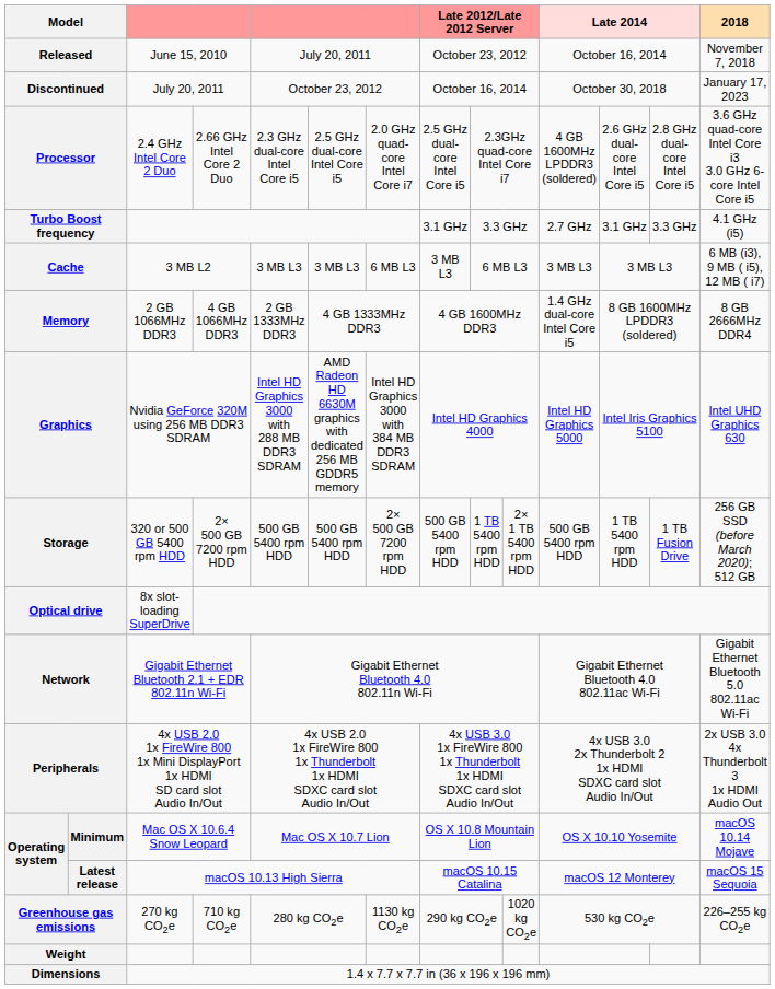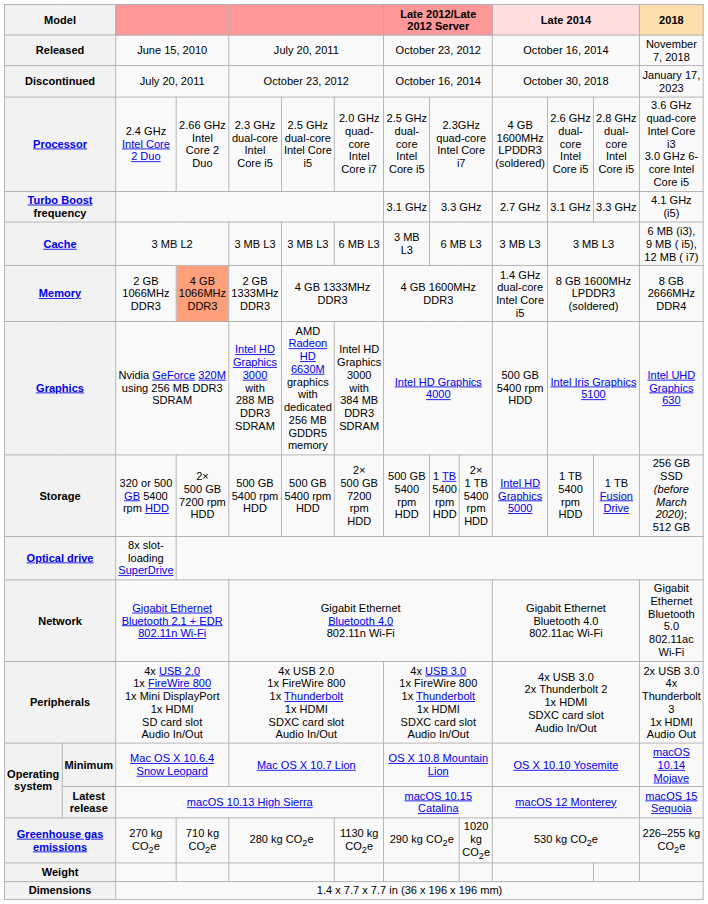 <table class="wikitable mw-collapsible" style="font-size:small; text-align:center">
 <tr>
 <th colspan=2>Model</th>
 <th colspan=2 style="background-color:#FF9999"></th>
 <th colspan=3 style="background-color:#FF9999"></th>
 <th colspan=3 style="background-color:#FF9999">Late 2012/Late 2012 Server</th>
 <th colspan=3 style="background-color:#FFDDDD">Late 2014</th>
 <th style="background-color:#FFDEAD">2018</th>
 </tr>
 <tr>
 <th colspan=2>Released</th>
 <td colspan=2>June 15, 2010</td>
 <td colspan=3>July 20, 2011</td>
 <td colspan=3>October 23, 2012</td>
 <td colspan=3>October 16, 2014</td>
 <td>November 7, 2018</td>
 </tr>
 <tr>
 <th colspan=2>Discontinued</th>
 <td colspan=2>July 20, 2011</td>
 <td colspan=3>October 23, 2012</td>
 <td colspan=3>October 16, 2014</td>
 <td colspan=3>October 30, 2018</td>
 <td>January 17, 2023</td>
 </tr>
 <tr>
 <th colspan=2><a href='#'>Processor</a></th>
 <td>2.4 GHz <a href='#'>Intel Core 2 Duo</a><br></td>
 <td>2.66 GHz Intel Core 2 Duo</td>
 <td>2.3 GHz dual-core Intel Core i5</td>
 <td>2.5 GHz dual-core Intel Core i5 <br></td>
 <td>2.0 GHz quad-core Intel Core i7</td>
 <td>2.5 GHz dual-core Intel Core i5</td>
 <td colspan=2>2.3GHz quad-core Intel Core i7<br></td>
 <td colspan=1>4 GB 1600MHz LPDDR3 (soldered)<br></td>
 <td>2.6 GHz dual-core Intel Core i5<br></td>
 <td>2.8 GHz dual-core Intel Core i5<br></td>
 <td>3.6 GHz quad-core Intel Core i3<br>3.0 GHz 6-core Intel Core i5<br></td>
 </tr>
 <tr>
 <th colspan=2><a href='#'>Turbo Boost</a> frequency</th>
 <td colspan=5></td>
 <td>3.1 GHz</td>
 <td colspan=2>3.3 GHz<br></td>
 <td>2.7 GHz</td>
 <td>3.1 GHz<br></td>
 <td>3.3 GHz<br></td>
 <td>4.1 GHz (i5)<br></td>
 </tr>
 <tr>
 <th colspan=2><a href='#'>Cache</a></th>
 <td colspan=2>3 MB L2</td>
 <td>3 MB L3</td>
 <td>3 MB L3<br></td>
 <td>6 MB L3</td>
 <td>3 MB L3</td>
 <td colspan=2>6 MB L3</td>
 <td>3 MB L3</td>
 <td colspan=2>3 MB L3<br></td>
 <td>6 MB (i3), 9 MB ( i5), 12 MB ( i7)</td>
 </tr>
 <tr>
 <th colspan=2><a href='#'>Memory</a></th>
 <td>2 GB 1066MHz DDR3<br></td>
-<td>4 GB 1066MHz DDR3<br></td>
+<td style="background: lightsalmon;">4 GB 1066MHz DDR3<br></td>
 <td>2 GB 1333MHz DDR3<br></td>
 <td colspan=2>4 GB 1333MHz DDR3<br></td>
 <td colspan=3>4 GB 1600MHz DDR3<br></td>
 <td>1.4 GHz dual-core Intel Core i5</td>
 <td colspan=2>8 GB 1600MHz LPDDR3 (soldered)<br></td>
 <td>8 GB 2666MHz DDR4<br></td>
 </tr>
 <tr>
 <th colspan=2><a href='#'>Graphics</a></th>
 <td colspan=2>Nvidia <a href='#'>GeForce</a> <a href='#'>320M</a> using 256 MB DDR3 SDRAM</td>
 <td><a href='#'>Intel HD Graphics 3000</a> with 288 MB DDR3 SDRAM</td>
 <td>AMD <a href='#'>Radeon HD</a> <a href='#'>6630M</a> graphics with dedicated 256 MB GDDR5 memory</td>
 <td>Intel HD Graphics 3000 with 384 MB DDR3 SDRAM</td>
 <td colspan=3><a href='#'>Intel HD Graphics 4000</a></td>
-<td><a href='#'>Intel HD Graphics 5000</a></td>
+<td>500 GB 5400 rpm HDD<br></td>
 <td colspan=2><a href='#'>Intel Iris Graphics 5100</a></td>
 <td><a href='#'>Intel UHD Graphics 630</a></td>
 </tr>
 <tr>
 <th colspan=2>Storage</th>
 <td>320 or 500 <a href='#'>GB</a> 5400 rpm <a href='#'>HDD</a></td>
 <td>2× 500 GB 7200 rpm HDD</td>
 <td>500 GB 5400 rpm HDD<br></td>
 <td>500 GB 5400 rpm HDD<br></td>
 <td>2× 500 GB 7200 rpm HDD<br></td>
 <td>500 GB 5400 rpm HDD</td>
 <td>1 <a href='#'>TB</a> 5400 rpm HDD<br></td>
 <td>2× 1 TB 5400 rpm HDD<br></td>
-<td>500 GB 5400 rpm HDD<br></td>
+<td><a href='#'>Intel HD Graphics 5000</a></td>
 <td>1 TB 5400 rpm HDD<br></td>
 <td>1 TB <a href='#'>Fusion Drive</a><br></td>
 <td>256 GB SSD <em>(before March 2020)</em>; 512 GB </td>
 </tr>
 <tr>
 <th colspan=2><a href='#'>Optical drive</a></th>
 <td>8x slot-loading <a href='#'>SuperDrive</a></td>
 <td colspan=11></td>
 </tr>
 <tr>
 <th colspan=2>Network</th>
 <td colspan=2><a href='#'>Gigabit Ethernet</a><br><a href='#'>Bluetooth 2.1 + EDR</a><br><a href='#'>802.11n Wi-Fi</a></td>
 <td colspan=6>Gigabit Ethernet<br><a href='#'>Bluetooth 4.0</a><br>802.11n Wi-Fi</td>
 <td colspan=3>Gigabit Ethernet<br>Bluetooth 4.0<br>802.11ac Wi-Fi</td>
 <td>Gigabit Ethernet<br>Bluetooth 5.0<br>802.11ac Wi-Fi<br></td>
 </tr>
 <tr>
 <th colspan=2>Peripherals</th>
 <td colspan=2>4x <a href='#'>USB 2.0</a><br>1x <a href='#'>FireWire 800</a><br>1x Mini DisplayPort<br>1x HDMI<br>SD card slot<br>Audio In/Out</td>
 <td colspan=3>4x USB 2.0<br>1x FireWire 800<br>1x <a href='#'>Thunderbolt</a><br>1x HDMI<br>SDXC card slot<br>Audio In/Out</td>
 <td colspan=3>4x <a href='#'>USB 3.0</a><br>1x FireWire 800<br>1x <a href='#'>Thunderbolt</a><br>1x HDMI<br>SDXC card slot<br>Audio In/Out</td>
 <td colspan=3>4x USB 3.0<br>2x Thunderbolt 2<br>1x HDMI<br>SDXC card slot<br>Audio In/Out</td>
 <td>2x USB 3.0<br>4x Thunderbolt 3<br>1x HDMI<br>Audio Out</td>
 </tr>
 <tr>
 <th rowspan=2>Operating system</th>
 <th>Minimum</th>
 <td colspan=2><a href='#'>Mac OS X 10.6.4 Snow Leopard</a></td>
 <td colspan=3><a href='#'>Mac OS X 10.7 Lion</a></td>
 <td colspan=3><a href='#'>OS X 10.8 Mountain Lion</a></td>
 <td colspan=3><a href='#'>OS X 10.10 Yosemite</a></td>
 <td><a href='#'>macOS 10.14 Mojave</a></td>
 </tr>
 <tr>
 <th>Latest release</th>
 <td colspan=5><a href='#'>macOS 10.13 High Sierra</a></td>
 <td colspan=3><a href='#'>macOS 10.15 Catalina</a></td>
 <td colspan=3><a href='#'>macOS 12 Monterey</a></td>
 <td><a href='#'>macOS 15 Sequoia</a></td>
 </tr>
 <tr>
 <th colspan=2><a href='#'>Greenhouse gas emissions</a></th>
 <td>270 kg CO<sub>2</sub>e</td>
 <td>710 kg CO<sub>2</sub>e</td>
 <td colspan=2>280 kg CO<sub>2</sub>e</td>
 <td>1130 kg CO<sub>2</sub>e</td>
 <td colspan=2>290 kg CO<sub>2</sub>e</td>
 <td>1020 kg CO<sub>2</sub>e</td>
 <td colspan=3>530 kg CO<sub>2</sub>e</td>
 <td>226–255 kg CO<sub>2</sub>e</td>
 </tr>
 <tr>
 <th colspan=2>Weight</th>
 <td></td>
 <td></td>
 <td colspan=2></td>
 <td></td>
 <td colspan=2></td>
 <td></td>
 <td colspan=2></td>
 <td></td>
 <td colspan=2></td>
 </tr>
 <tr>
 <th colspan=2>Dimensions</th>
 <td colspan=13>1.4 x 7.7 x 7.7 in (36 x 196 x 196 mm)</td>
 </tr>
 </table>
